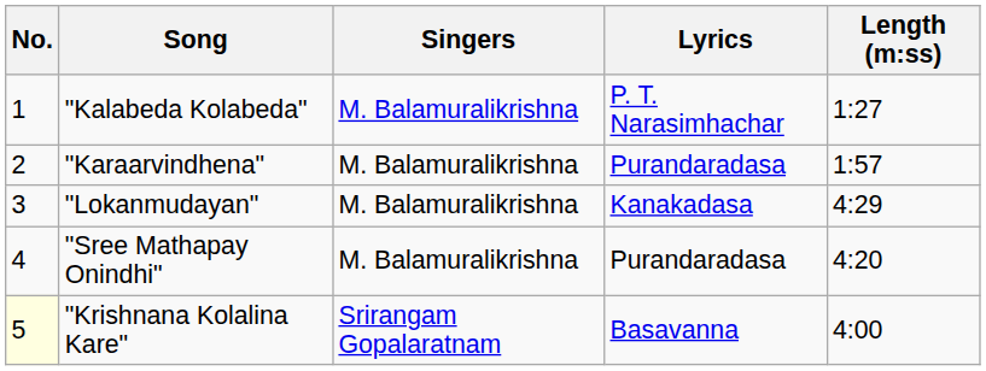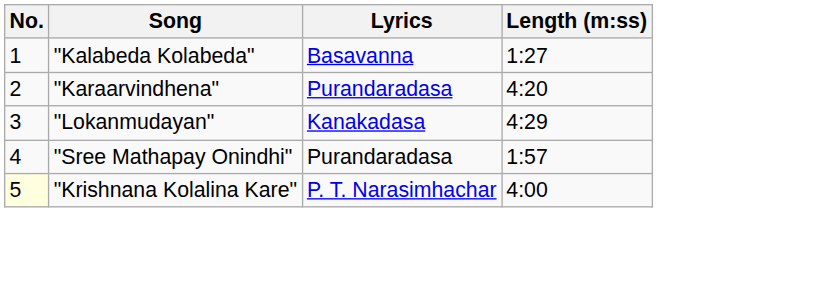 <table class="wikitable">
 <tr>
 <th>No.</th>
 <th>Song</th>
-<th>Singers</th>
 <th>Lyrics</th>
 <th>Length (m:ss)</th>
 </tr>
 <tr>
 <td>1</td>
 <td>"Kalabeda Kolabeda"</td>
-<td><a href='#'>M. Balamuralikrishna</a></td>
-<td><a href='#'>P. T. Narasimhachar</a></td>
+<td><a href='#'>Basavanna</a></td>
 <td>1:27</td>
 </tr>
 <tr>
 <td>2</td>
 <td>"Karaarvindhena"</td>
-<td>M. Balamuralikrishna</td>
 <td><a href='#'>Purandaradasa</a></td>
-<td>1:57</td>
+<td>4:20</td>
 </tr>
 <tr>
 <td>3</td>
 <td>"Lokanmudayan"</td>
-<td>M. Balamuralikrishna</td>
 <td><a href='#'>Kanakadasa</a></td>
 <td>4:29</td>
 </tr>
 <tr>
 <td>4</td>
 <td>"Sree Mathapay Onindhi"</td>
-<td>M. Balamuralikrishna</td>
 <td>Purandaradasa</td>
-<td>4:20</td>
+<td>1:57</td>
 </tr>
 <tr>
 <td style="background: lightyellow;">5</td>
 <td>"Krishnana Kolalina Kare"</td>
-<td><a href='#'>Srirangam Gopalaratnam</a></td>
-<td><a href='#'>Basavanna</a></td>
+<td><a href='#'>P. T. Narasimhachar</a></td>
 <td>4:00</td>
 </tr>
 </table>
